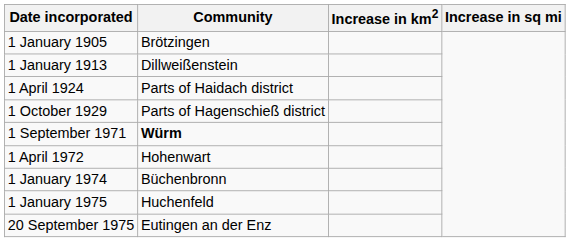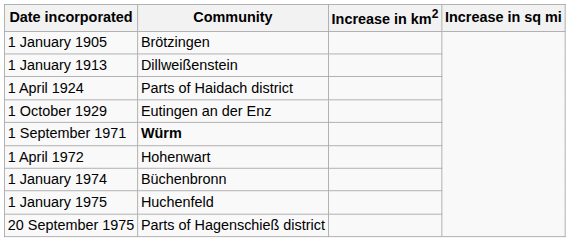 <table class="wikitable">
 <tr>
 <th>Date incorporated</th>
 <th>Community</th>
 <th>Increase in km<sup>2</sup></th>
 <th>Increase in sq mi</th>
 </tr>
 <tr>
 <td>1 January 1905</td>
 <td>Brötzingen</td>
 <td></td>
 </tr>
 <tr>
 <td>1 January 1913</td>
 <td>Dillweißenstein</td>
 <td></td>
 </tr>
 <tr>
 <td>1 April 1924</td>
 <td>Parts of Haidach district</td>
 <td></td>
 </tr>
 <tr>
 <td>1 October 1929</td>
-<td>Parts of Hagenschieß district</td>
+<td>Eutingen an der Enz</td>
 <td></td>
 </tr>
 <tr>
 <td>1 September 1971</td>
 <td><strong>Würm</strong></td>
 <td></td>
 </tr>
 <tr>
 <td>1 April 1972</td>
 <td>Hohenwart</td>
 <td></td>
 </tr>
 <tr>
 <td>1 January 1974</td>
 <td>Büchenbronn</td>
 <td></td>
 </tr>
 <tr>
 <td>1 January 1975</td>
 <td>Huchenfeld</td>
 <td></td>
 </tr>
 <tr>
 <td>20 September 1975</td>
-<td>Eutingen an der Enz</td>
+<td>Parts of Hagenschieß district</td>
 <td></td>
 </tr>
 </table>
